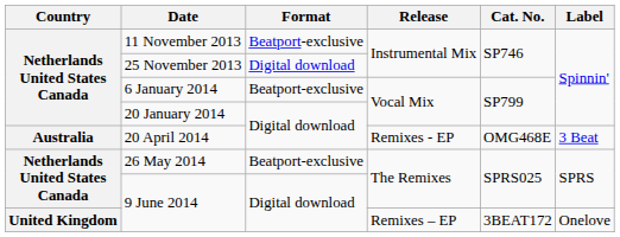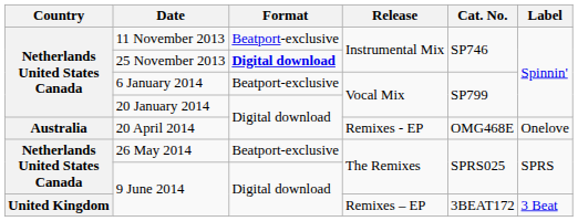 <table class="wikitable plainrowheaders">
 <tr>
 <th scope="col">Country</th>
 <th scope="col">Date</th>
 <th scope="col">Format</th>
 <th scope="col">Release</th>
 <th scope="col">Cat. No.</th>
 <th scope="col">Label</th>
 </tr>
 <tr>
 <th scope="row" rowspan="4">Netherlands<br>United States<br>Canada</th>
 <td>11 November 2013</td>
 <td><a href='#'>Beatport</a>-exclusive</td>
 <td rowspan="2">Instrumental Mix</td>
 <td rowspan="2">SP746</td>
 <td rowspan="4"><a href='#'>Spinnin'</a></td>
 </tr>
 <tr>
 <td>25 November 2013</td>
-<td><a href='#'>Digital download</a></td>
+<td><strong><a href='#'>Digital download</a></strong></td>
 </tr>
 <tr>
 <td>6 January 2014</td>
 <td>Beatport-exclusive</td>
 <td rowspan="2">Vocal Mix</td>
 <td rowspan="2">SP799</td>
 </tr>
 <tr>
 <td>20 January 2014</td>
 <td rowspan="2">Digital download</td>
 </tr>
 <tr>
 <th scope="row">Australia</th>
 <td>20 April 2014</td>
 <td>Remixes - EP</td>
 <td>OMG468E</td>
-<td><a href='#'>3 Beat</a></td>
+<td>Onelove</td>
 </tr>
 <tr>
 <th scope="row" rowspan="2">Netherlands<br>United States<br>Canada</th>
 <td>26 May 2014</td>
 <td>Beatport-exclusive</td>
 <td rowspan="2">The Remixes</td>
 <td rowspan="2">SPRS025</td>
 <td rowspan="2">SPRS</td>
 </tr>
 <tr>
 <td rowspan="2">9 June 2014</td>
 <td rowspan="2">Digital download</td>
 </tr>
 <tr>
 <th scope="row">United Kingdom</th>
 <td>Remixes – EP</td>
 <td>3BEAT172</td>
-<td>Onelove</td>
+<td><a href='#'>3 Beat</a></td>
 </tr>
 </table>
